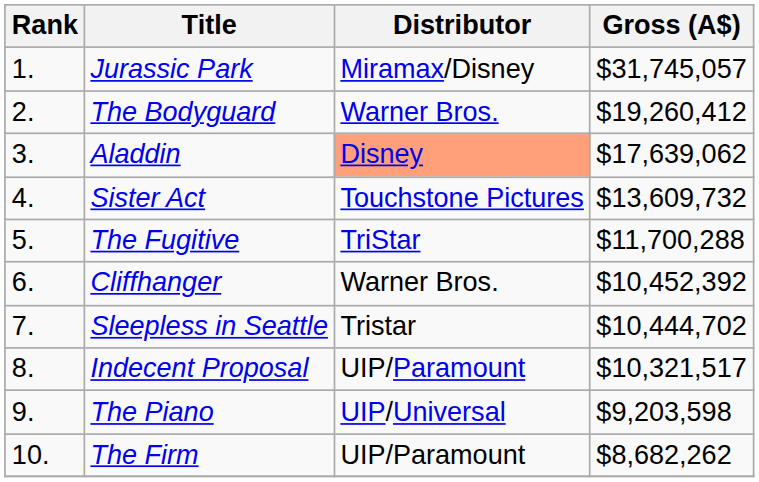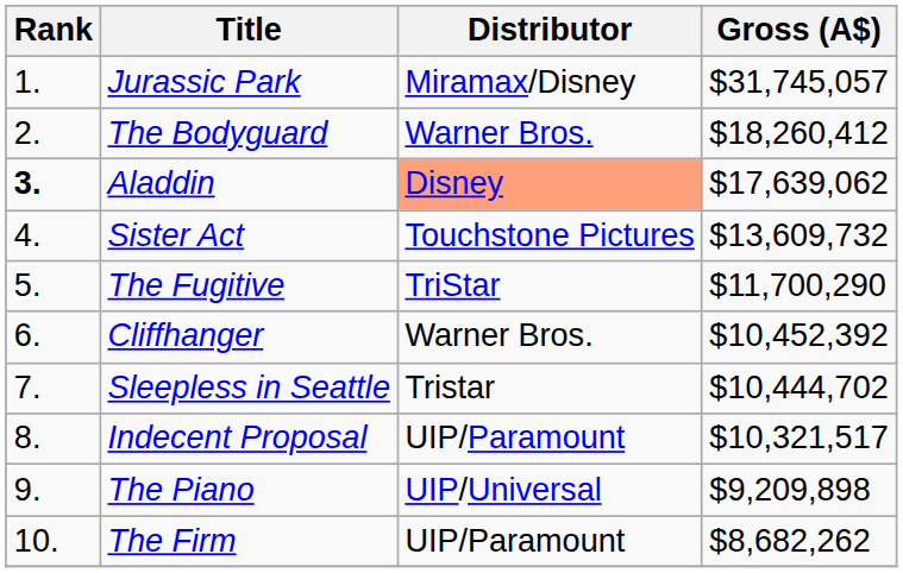 <table class="wikitable sortable" style="margin:auto; margin:auto;">
 <tr>
 <th>Rank</th>
 <th>Title</th>
 <th>Distributor</th>
 <th>Gross (A$)</th>
 </tr>
 <tr>
 <td>1.</td>
 <td><em><a href='#'>Jurassic Park</a></em></td>
 <td><a href='#'>Miramax</a>/Disney</td>
 <td>$31,745,057</td>
 </tr>
 <tr>
 <td>2.</td>
 <td><em><a href='#'>The Bodyguard</a></em></td>
 <td><a href='#'>Warner Bros.</a></td>
-<td>$19,260,412</td>
+<td>$18,260,412</td>
 </tr>
 <tr>
-<td>3.</td>
+<td><strong>3.</strong></td>
 <td><em><a href='#'>Aladdin</a></em></td>
 <td style="background: lightsalmon;"><a href='#'>Disney</a></td>
 <td>$17,639,062</td>
 </tr>
 <tr>
 <td>4.</td>
 <td><em><a href='#'>Sister Act</a></em></td>
 <td><a href='#'>Touchstone Pictures</a></td>
 <td>$13,609,732</td>
 </tr>
 <tr>
 <td>5.</td>
 <td><em><a href='#'>The Fugitive</a></em></td>
 <td><a href='#'>TriStar</a></td>
-<td>$11,700,288</td>
+<td>$11,700,290</td>
 </tr>
 <tr>
 <td>6.</td>
 <td><em><a href='#'>Cliffhanger</a></em></td>
 <td>Warner Bros.</td>
 <td>$10,452,392</td>
 </tr>
 <tr>
 <td>7.</td>
 <td><em><a href='#'>Sleepless in Seattle</a></em></td>
 <td>Tristar</td>
 <td>$10,444,702</td>
 </tr>
 <tr>
 <td>8.</td>
 <td><em><a href='#'>Indecent Proposal</a></em></td>
 <td>UIP/<a href='#'>Paramount</a></td>
 <td>$10,321,517</td>
 </tr>
 <tr>
 <td>9.</td>
 <td><em><a href='#'>The Piano</a></em></td>
 <td><a href='#'>UIP</a>/<a href='#'>Universal</a></td>
-<td>$9,203,598</td>
+<td>$9,209,898</td>
 </tr>
 <tr>
 <td>10.</td>
 <td><em><a href='#'>The Firm</a></em></td>
 <td>UIP/Paramount</td>
 <td>$8,682,262</td>
 </tr>
 <tr>
 </tr>
 </table>
